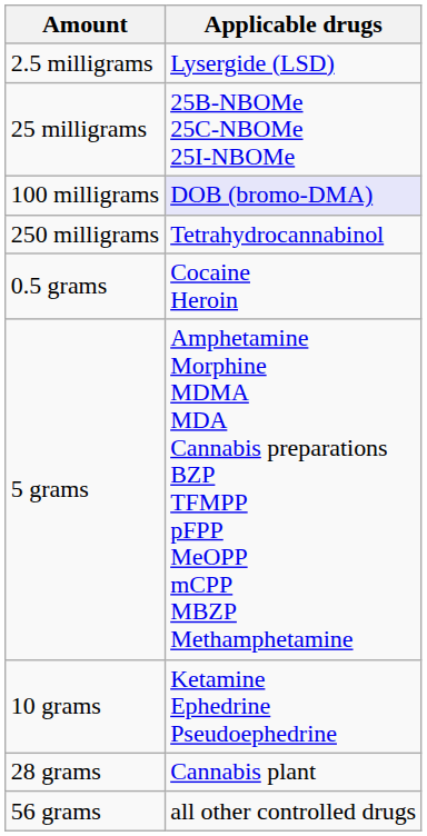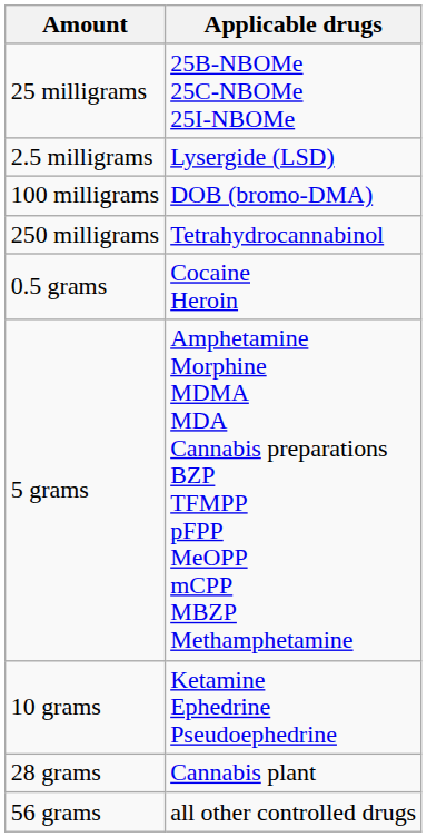 <table class="wikitable">
 <tr>
 <th>Amount</th>
 <th>Applicable drugs</th>
 </tr>
 <tr>
+<td>25 milligrams</td>
+<td><a href='#'>25B-NBOMe</a><br><a href='#'>25C-NBOMe</a><br><a href='#'>25I-NBOMe</a></td>
+</tr>
+<tr>
 <td>2.5 milligrams</td>
 <td><a href='#'>Lysergide (LSD)</a></td>
 </tr>
 <tr>
-<td>25 milligrams</td>
-<td><a href='#'>25B-NBOMe</a><br><a href='#'>25C-NBOMe</a><br><a href='#'>25I-NBOMe</a></td>
-</tr>
-<tr>
 <td>100 milligrams</td>
-<td style="background: lavender;"><a href='#'>DOB (bromo-DMA)</a></td>
+<td><a href='#'>DOB (bromo-DMA)</a></td>
 </tr>
 <tr>
 <td>250 milligrams</td>
 <td><a href='#'>Tetrahydrocannabinol</a></td>
 </tr>
 <tr>
 <td>0.5 grams</td>
 <td><a href='#'>Cocaine</a><br><a href='#'>Heroin</a></td>
 </tr>
 <tr>
 <td>5 grams</td>
 <td><a href='#'>Amphetamine</a><br><a href='#'>Morphine</a><br><a href='#'>MDMA</a><br><a href='#'>MDA</a><br><a href='#'>Cannabis</a> preparations<br><a href='#'>BZP</a><br><a href='#'>TFMPP</a><br><a href='#'>pFPP</a><br><a href='#'>MeOPP</a><br><a href='#'>mCPP</a><br><a href='#'>MBZP</a><br><a href='#'>Methamphetamine</a></td>
 </tr>
 <tr>
 <td>10 grams</td>
 <td><a href='#'>Ketamine</a><br><a href='#'>Ephedrine</a><br><a href='#'>Pseudoephedrine</a></td>
 </tr>
 <tr>
 <td>28 grams</td>
 <td><a href='#'>Cannabis</a> plant</td>
 </tr>
 <tr>
 <td>56 grams</td>
 <td>all other controlled drugs</td>
 </tr>
 </table>
